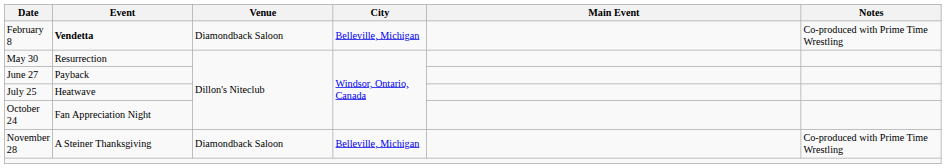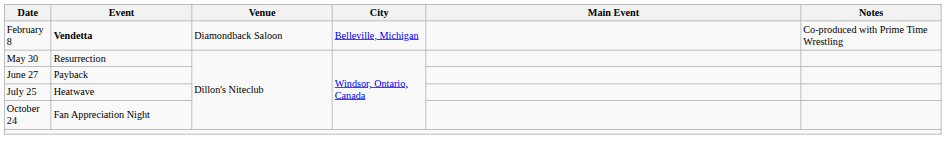 <table class="sortable wikitable succession-box" style="font-size:85%;">
 <tr>
 <th scope="col" style="width:5%;">Date</th>
 <th scope="col" style="width:15%;">Event</th>
 <th scope="col" style="width:15%;">Venue</th>
 <th scope="col" style="width:10%;">City</th>
 <th scope="col" style="width:40%;">Main Event</th>
 <th scope="col" style="width:70%;">Notes</th>
 </tr>
 <tr>
 <td>February 8</td>
 <td><strong>Vendetta</strong></td>
 <td>Diamondback Saloon</td>
 <td><a href='#'>Belleville, Michigan</a></td>
 <td></td>
 <td>Co-produced with Prime Time Wrestling</td>
 </tr>
 <tr>
 <td>May 30</td>
 <td>Resurrection</td>
 <td rowspan=4>Dillon's Niteclub</td>
 <td rowspan=4><a href='#'>Windsor, Ontario, Canada</a></td>
 <td></td>
 <td></td>
 </tr>
 <tr>
 <td>June 27</td>
 <td>Payback</td>
 <td></td>
 <td></td>
 </tr>
 <tr>
 <td>July 25</td>
 <td>Heatwave</td>
 <td></td>
 <td></td>
 </tr>
 <tr>
 <td>October 24</td>
 <td>Fan Appreciation Night</td>
 <td></td>
 <td></td>
 </tr>
 <tr>
-<td>November 28</td>
-<td>A Steiner Thanksgiving</td>
-<td>Diamondback Saloon</td>
-<td><a href='#'>Belleville, Michigan</a></td>
-<td></td>
-<td>Co-produced with Prime Time Wrestling</td>
-</tr>
-<tr>
 <td colspan="6"></td>
 </tr>
 </table>
